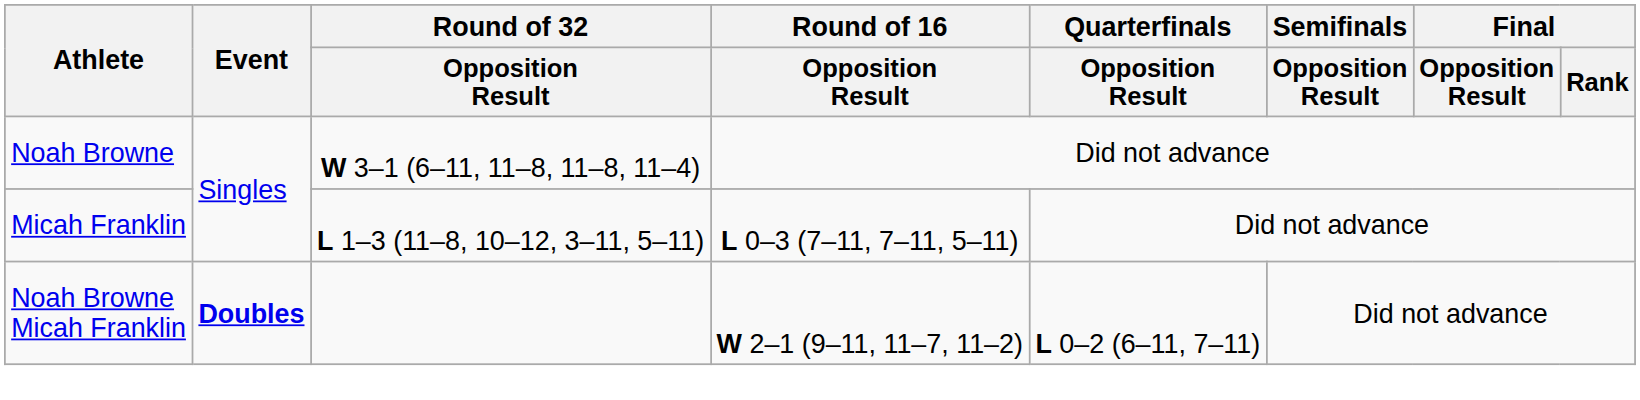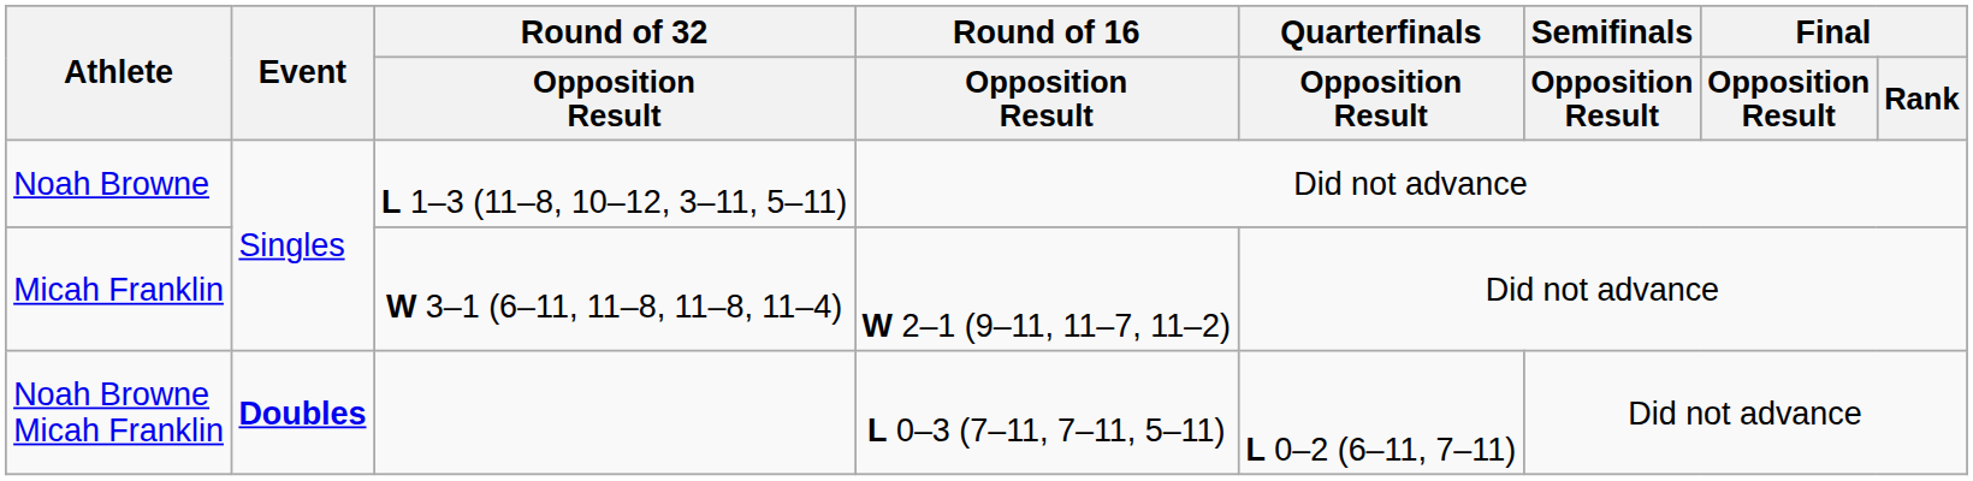 <table class="wikitable" style="font-size:95%">
 <tr>
 <th rowspan=2>Athlete</th>
 <th rowspan=2>Event</th>
 <th>Round of 32</th>
 <th>Round of 16</th>
 <th>Quarterfinals</th>
 <th>Semifinals</th>
 <th colspan=2>Final</th>
 </tr>
 <tr style="font-size:95%">
 <th>Opposition<br>Result</th>
 <th>Opposition<br>Result</th>
 <th>Opposition<br>Result</th>
 <th>Opposition<br>Result</th>
 <th>Opposition<br>Result</th>
 <th>Rank</th>
 </tr>
 <tr align=center>
 <td align=left><a href='#'>Noah Browne</a></td>
 <td align=left rowspan=2><a href='#'>Singles</a></td>
-<td><br><strong>W</strong> 3–1 (6–11, 11–8, 11–8, 11–4)</td>
+<td><br><strong>L</strong> 1–3 (11–8, 10–12, 3–11, 5–11)</td>
 <td colspan=5>Did not advance</td>
 </tr>
 <tr align=center>
 <td align=left><a href='#'>Micah Franklin</a></td>
-<td><br><strong>L</strong> 1–3 (11–8, 10–12, 3–11, 5–11)</td>
-<td><br><strong>L</strong> 0–3 (7–11, 7–11, 5–11)</td>
+<td><br><strong>W</strong> 3–1 (6–11, 11–8, 11–8, 11–4)</td>
+<td><br><br><strong>W</strong> 2–1 (9–11, 11–7, 11–2)</td>
 <td colspan=4>Did not advance</td>
 </tr>
 <tr align=center>
 <td align=left><a href='#'>Noah Browne</a><br><a href='#'>Micah Franklin</a></td>
 <td align=left><strong><a href='#'>Doubles</a></strong></td>
 <td></td>
-<td><br><br><strong>W</strong> 2–1 (9–11, 11–7, 11–2)</td>
+<td><br><strong>L</strong> 0–3 (7–11, 7–11, 5–11)</td>
 <td><br><br><strong>L</strong> 0–2 (6–11, 7–11)</td>
 <td colspan=3>Did not advance</td>
 </tr>
 </table>
